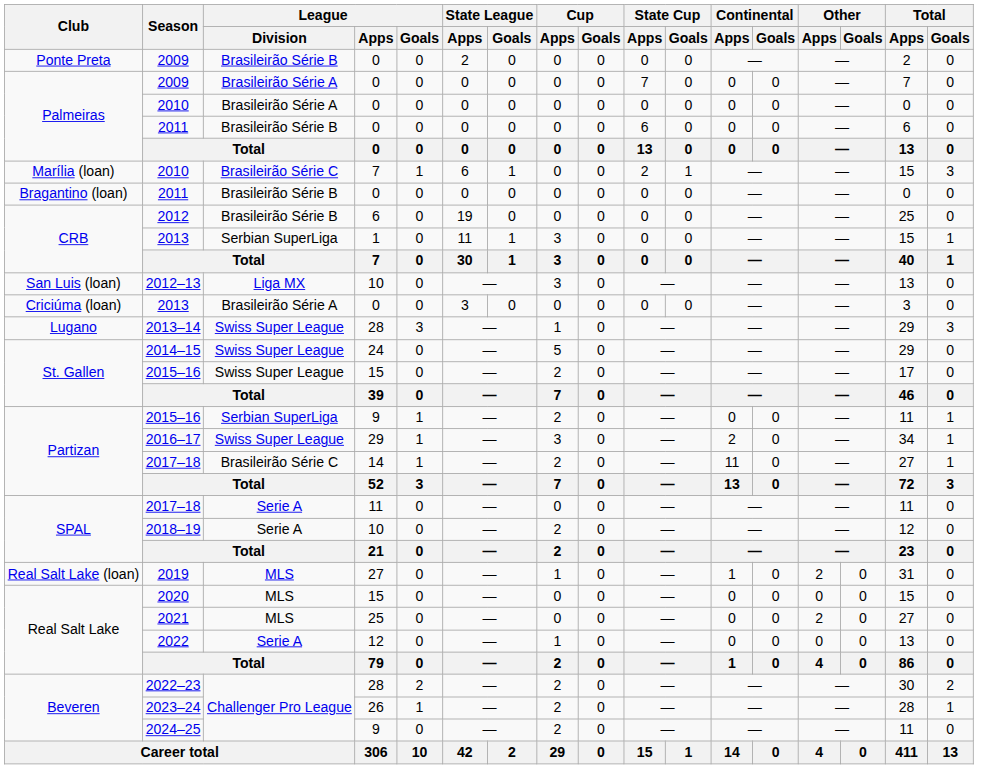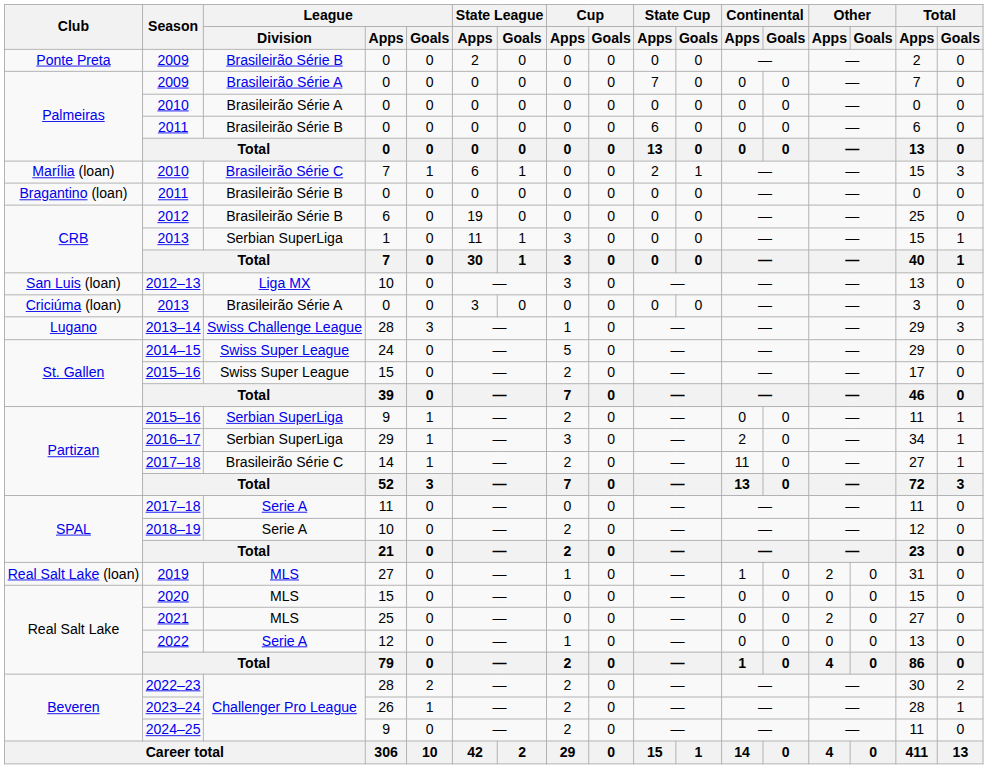 <table class="wikitable" style="text-align:center">
 <tr>
 <th rowspan="2">Club</th>
 <th rowspan="2">Season</th>
 <th colspan="3">League</th>
 <th colspan="2">State League</th>
 <th colspan="2">Cup</th>
 <th colspan="2">State Cup</th>
 <th colspan="2">Continental</th>
 <th colspan="2">Other</th>
 <th colspan="2">Total</th>
 </tr>
 <tr>
 <th>Division</th>
 <th>Apps</th>
 <th>Goals</th>
 <th>Apps</th>
 <th>Goals</th>
 <th>Apps</th>
 <th>Goals</th>
 <th>Apps</th>
 <th>Goals</th>
 <th>Apps</th>
 <th>Goals</th>
 <th>Apps</th>
 <th>Goals</th>
 <th>Apps</th>
 <th>Goals</th>
 </tr>
 <tr>
 <td><a href='#'>Ponte Preta</a></td>
 <td><a href='#'>2009</a></td>
 <td><a href='#'>Brasileirão Série B</a></td>
 <td>0</td>
 <td>0</td>
 <td>2</td>
 <td>0</td>
 <td>0</td>
 <td>0</td>
 <td>0</td>
 <td>0</td>
 <td colspan="2">—</td>
 <td colspan="2">—</td>
 <td>2</td>
 <td>0</td>
 </tr>
 <tr>
 <td rowspan="4"><a href='#'>Palmeiras</a></td>
 <td><a href='#'>2009</a></td>
 <td><a href='#'>Brasileirão Série A</a></td>
 <td>0</td>
 <td>0</td>
 <td>0</td>
 <td>0</td>
 <td>0</td>
 <td>0</td>
 <td>7</td>
 <td>0</td>
 <td>0</td>
 <td>0</td>
 <td colspan="2">—</td>
 <td>7</td>
 <td>0</td>
 </tr>
 <tr>
 <td><a href='#'>2010</a></td>
 <td>Brasileirão Série A</td>
 <td>0</td>
 <td>0</td>
 <td>0</td>
 <td>0</td>
 <td>0</td>
 <td>0</td>
 <td>0</td>
 <td>0</td>
 <td>0</td>
 <td>0</td>
 <td colspan="2">—</td>
 <td>0</td>
 <td>0</td>
 </tr>
 <tr>
 <td><a href='#'>2011</a></td>
 <td>Brasileirão Série B</td>
 <td>0</td>
 <td>0</td>
 <td>0</td>
 <td>0</td>
 <td>0</td>
 <td>0</td>
 <td>6</td>
 <td>0</td>
 <td>0</td>
 <td>0</td>
 <td colspan="2">—</td>
 <td>6</td>
 <td>0</td>
 </tr>
 <tr>
 <th colspan="2">Total</th>
 <th>0</th>
 <th>0</th>
 <th>0</th>
 <th>0</th>
 <th>0</th>
 <th>0</th>
 <th>13</th>
 <th>0</th>
 <th>0</th>
 <th>0</th>
 <th colspan="2">—</th>
 <th>13</th>
 <th>0</th>
 </tr>
 <tr>
 <td><a href='#'>Marília</a> (loan)</td>
 <td><a href='#'>2010</a></td>
 <td><a href='#'>Brasileirão Série C</a></td>
 <td>7</td>
 <td>1</td>
 <td>6</td>
 <td>1</td>
 <td>0</td>
 <td>0</td>
 <td>2</td>
 <td>1</td>
 <td colspan="2">—</td>
 <td colspan="2">—</td>
 <td>15</td>
 <td>3</td>
 </tr>
 <tr>
 <td><a href='#'>Bragantino</a> (loan)</td>
 <td><a href='#'>2011</a></td>
 <td>Brasileirão Série B</td>
 <td>0</td>
 <td>0</td>
 <td>0</td>
 <td>0</td>
 <td>0</td>
 <td>0</td>
 <td>0</td>
 <td>0</td>
 <td colspan="2">—</td>
 <td colspan="2">—</td>
 <td>0</td>
 <td>0</td>
 </tr>
 <tr>
 <td rowspan="3"><a href='#'>CRB</a></td>
 <td><a href='#'>2012</a></td>
 <td>Brasileirão Série B</td>
 <td>6</td>
 <td>0</td>
 <td>19</td>
 <td>0</td>
 <td>0</td>
 <td>0</td>
 <td>0</td>
 <td>0</td>
 <td colspan="2">—</td>
 <td colspan="2">—</td>
 <td>25</td>
 <td>0</td>
 </tr>
 <tr>
 <td><a href='#'>2013</a></td>
 <td>Serbian SuperLiga</td>
 <td>1</td>
 <td>0</td>
 <td>11</td>
 <td>1</td>
 <td>3</td>
 <td>0</td>
 <td>0</td>
 <td>0</td>
 <td colspan="2">—</td>
 <td colspan="2">—</td>
 <td>15</td>
 <td>1</td>
 </tr>
 <tr>
 <th colspan="2">Total</th>
 <th>7</th>
 <th>0</th>
 <th>30</th>
 <th>1</th>
 <th>3</th>
 <th>0</th>
 <th>0</th>
 <th>0</th>
 <th colspan="2">—</th>
 <th colspan="2">—</th>
 <th>40</th>
 <th>1</th>
 </tr>
 <tr>
 <td><a href='#'>San Luis</a> (loan)</td>
 <td><a href='#'>2012–13</a></td>
 <td><a href='#'>Liga MX</a></td>
 <td>10</td>
 <td>0</td>
 <td colspan="2">—</td>
 <td>3</td>
 <td>0</td>
 <td colspan="2">—</td>
 <td colspan="2">—</td>
 <td colspan="2">—</td>
 <td>13</td>
 <td>0</td>
 </tr>
 <tr>
 <td><a href='#'>Criciúma</a> (loan)</td>
 <td><a href='#'>2013</a></td>
 <td>Brasileirão Série A</td>
 <td>0</td>
 <td>0</td>
 <td>3</td>
 <td>0</td>
 <td>0</td>
 <td>0</td>
 <td>0</td>
 <td>0</td>
 <td colspan="2">—</td>
 <td colspan="2">—</td>
 <td>3</td>
 <td>0</td>
 </tr>
 <tr>
 <td><a href='#'>Lugano</a></td>
 <td><a href='#'>2013–14</a></td>
-<td><a href='#'>Swiss Super League</a></td>
+<td><a href='#'>Swiss Challenge League</a></td>
 <td>28</td>
 <td>3</td>
 <td colspan="2">—</td>
 <td>1</td>
 <td>0</td>
 <td colspan="2">—</td>
 <td colspan="2">—</td>
 <td colspan="2">—</td>
 <td>29</td>
 <td>3</td>
 </tr>
 <tr>
 <td rowspan="3"><a href='#'>St. Gallen</a></td>
 <td><a href='#'>2014–15</a></td>
 <td><a href='#'>Swiss Super League</a></td>
 <td>24</td>
 <td>0</td>
 <td colspan="2">—</td>
 <td>5</td>
 <td>0</td>
 <td colspan="2">—</td>
 <td colspan="2">—</td>
 <td colspan="2">—</td>
 <td>29</td>
 <td>0</td>
 </tr>
 <tr>
 <td><a href='#'>2015–16</a></td>
 <td>Swiss Super League</td>
 <td>15</td>
 <td>0</td>
 <td colspan="2">—</td>
 <td>2</td>
 <td>0</td>
 <td colspan="2">—</td>
 <td colspan="2">—</td>
 <td colspan="2">—</td>
 <td>17</td>
 <td>0</td>
 </tr>
 <tr>
 <th colspan="2">Total</th>
 <th>39</th>
 <th>0</th>
 <th colspan="2">—</th>
 <th>7</th>
 <th>0</th>
 <th colspan="2">—</th>
 <th colspan="2">—</th>
 <th colspan="2">—</th>
 <th>46</th>
 <th>0</th>
 </tr>
 <tr>
 <td rowspan="4"><a href='#'>Partizan</a></td>
 <td><a href='#'>2015–16</a></td>
 <td><a href='#'>Serbian SuperLiga</a></td>
 <td>9</td>
 <td>1</td>
 <td colspan="2">—</td>
 <td>2</td>
 <td>0</td>
 <td colspan="2">—</td>
 <td>0</td>
 <td>0</td>
 <td colspan="2">—</td>
 <td>11</td>
 <td>1</td>
 </tr>
 <tr>
 <td><a href='#'>2016–17</a></td>
-<td><a href='#'>Swiss Super League</a></td>
+<td>Serbian SuperLiga</td>
 <td>29</td>
 <td>1</td>
 <td colspan="2">—</td>
 <td>3</td>
 <td>0</td>
 <td colspan="2">—</td>
 <td>2</td>
 <td>0</td>
 <td colspan="2">—</td>
 <td>34</td>
 <td>1</td>
 </tr>
 <tr>
 <td><a href='#'>2017–18</a></td>
 <td>Brasileirão Série C</td>
 <td>14</td>
 <td>1</td>
 <td colspan="2">—</td>
 <td>2</td>
 <td>0</td>
 <td colspan="2">—</td>
 <td>11</td>
 <td>0</td>
 <td colspan="2">—</td>
 <td>27</td>
 <td>1</td>
 </tr>
 <tr>
 <th colspan="2">Total</th>
 <th>52</th>
 <th>3</th>
 <th colspan="2">—</th>
 <th>7</th>
 <th>0</th>
 <th colspan="2">—</th>
 <th>13</th>
 <th>0</th>
 <th colspan="2">—</th>
 <th>72</th>
 <th>3</th>
 </tr>
 <tr>
 <td rowspan="3"><a href='#'>SPAL</a></td>
 <td><a href='#'>2017–18</a></td>
 <td><a href='#'>Serie A</a></td>
 <td>11</td>
 <td>0</td>
 <td colspan="2">—</td>
 <td>0</td>
 <td>0</td>
 <td colspan="2">—</td>
 <td colspan="2">—</td>
 <td colspan="2">—</td>
 <td>11</td>
 <td>0</td>
 </tr>
 <tr>
 <td><a href='#'>2018–19</a></td>
 <td>Serie A</td>
 <td>10</td>
 <td>0</td>
 <td colspan="2">—</td>
 <td>2</td>
 <td>0</td>
 <td colspan="2">—</td>
 <td colspan="2">—</td>
 <td colspan="2">—</td>
 <td>12</td>
 <td>0</td>
 </tr>
 <tr>
 <th colspan="2">Total</th>
 <th>21</th>
 <th>0</th>
 <th colspan="2">—</th>
 <th>2</th>
 <th>0</th>
 <th colspan="2">—</th>
 <th colspan="2">—</th>
 <th colspan="2">—</th>
 <th>23</th>
 <th>0</th>
 </tr>
 <tr>
 <td><a href='#'>Real Salt Lake</a> (loan)</td>
 <td><a href='#'>2019</a></td>
 <td><a href='#'>MLS</a></td>
 <td>27</td>
 <td>0</td>
 <td colspan="2">—</td>
 <td>1</td>
 <td>0</td>
 <td colspan="2">—</td>
 <td>1</td>
 <td>0</td>
 <td>2</td>
 <td>0</td>
 <td>31</td>
 <td>0</td>
 </tr>
 <tr>
 <td rowspan="4">Real Salt Lake</td>
 <td><a href='#'>2020</a></td>
 <td>MLS</td>
 <td>15</td>
 <td>0</td>
 <td colspan="2">—</td>
 <td>0</td>
 <td>0</td>
 <td colspan="2">—</td>
 <td>0</td>
 <td>0</td>
 <td>0</td>
 <td>0</td>
 <td>15</td>
 <td>0</td>
 </tr>
 <tr>
 <td><a href='#'>2021</a></td>
 <td>MLS</td>
 <td>25</td>
 <td>0</td>
 <td colspan="2">—</td>
 <td>0</td>
 <td>0</td>
 <td colspan="2">—</td>
 <td>0</td>
 <td>0</td>
 <td>2</td>
 <td>0</td>
 <td>27</td>
 <td>0</td>
 </tr>
 <tr>
 <td><a href='#'>2022</a></td>
 <td><a href='#'>Serie A</a></td>
 <td>12</td>
 <td>0</td>
 <td colspan="2">—</td>
 <td>1</td>
 <td>0</td>
 <td colspan="2">—</td>
 <td>0</td>
 <td>0</td>
 <td>0</td>
 <td>0</td>
 <td>13</td>
 <td>0</td>
 </tr>
 <tr>
 <th colspan="2">Total</th>
 <th>79</th>
 <th>0</th>
 <th colspan="2">—</th>
 <th>2</th>
 <th>0</th>
 <th colspan="2">—</th>
 <th>1</th>
 <th>0</th>
 <th>4</th>
 <th>0</th>
 <th>86</th>
 <th>0</th>
 </tr>
 <tr>
 <td rowspan="3"><a href='#'>Beveren</a></td>
 <td><a href='#'>2022–23</a></td>
 <td rowspan="3"><a href='#'>Challenger Pro League</a></td>
 <td>28</td>
 <td>2</td>
 <td colspan="2">—</td>
 <td>2</td>
 <td>0</td>
 <td colspan="2">—</td>
 <td colspan="2">—</td>
 <td colspan="2">—</td>
 <td>30</td>
 <td>2</td>
 </tr>
 <tr>
 <td><a href='#'>2023–24</a></td>
 <td>26</td>
 <td>1</td>
 <td colspan="2">—</td>
 <td>2</td>
 <td>0</td>
 <td colspan="2">—</td>
 <td colspan="2">—</td>
 <td colspan="2">—</td>
 <td>28</td>
 <td>1</td>
 </tr>
 <tr>
 <td><a href='#'>2024–25</a></td>
 <td>9</td>
 <td>0</td>
 <td colspan="2">—</td>
 <td>2</td>
 <td>0</td>
 <td colspan="2">—</td>
 <td colspan="2">—</td>
 <td colspan="2">—</td>
 <td>11</td>
 <td>0</td>
 </tr>
 <tr>
 <th colspan="3">Career total</th>
 <th>306</th>
 <th>10</th>
 <th>42</th>
 <th>2</th>
 <th>29</th>
 <th>0</th>
 <th>15</th>
 <th>1</th>
 <th>14</th>
 <th>0</th>
 <th>4</th>
 <th>0</th>
 <th>411</th>
 <th>13</th>
 </tr>
 </table>
